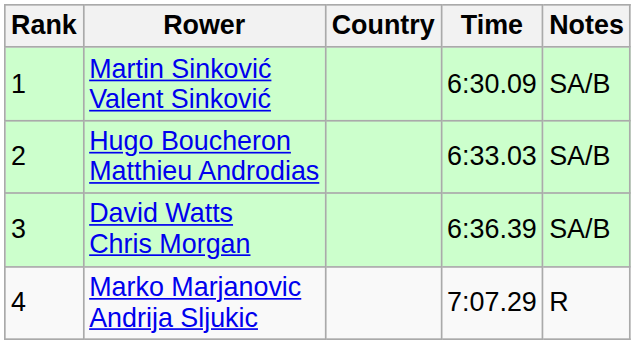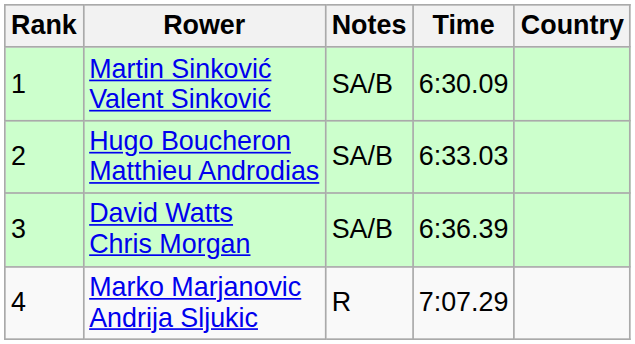 <table class="wikitable">
 <tr>
 <th>Rank</th>
 <th>Rower</th>
+<th>Notes</th>
+<th>Time</th>
 <th>Country</th>
-<th>Time</th>
-<th>Notes</th>
 </tr>
 <tr bgcolor=ccffcc>
 <td>1</td>
 <td><a href='#'>Martin Sinković</a><br><a href='#'>Valent Sinković</a></td>
+<td>SA/B</td>
+<td>6:30.09</td>
 <td></td>
-<td>6:30.09</td>
-<td>SA/B</td>
 </tr>
 <tr bgcolor=ccffcc>
 <td>2</td>
 <td><a href='#'>Hugo Boucheron</a><br><a href='#'>Matthieu Androdias</a></td>
+<td>SA/B</td>
+<td>6:33.03</td>
 <td></td>
-<td>6:33.03</td>
-<td>SA/B</td>
 </tr>
 <tr bgcolor=ccffcc>
 <td>3</td>
 <td><a href='#'>David Watts</a><br><a href='#'>Chris Morgan</a></td>
+<td>SA/B</td>
+<td>6:36.39</td>
 <td></td>
-<td>6:36.39</td>
-<td>SA/B</td>
 </tr>
 <tr>
 <td>4</td>
 <td><a href='#'>Marko Marjanovic</a><br><a href='#'>Andrija Sljukic</a></td>
+<td>R</td>
+<td>7:07.29</td>
 <td></td>
-<td>7:07.29</td>
-<td>R</td>
 </tr>
 </table>
